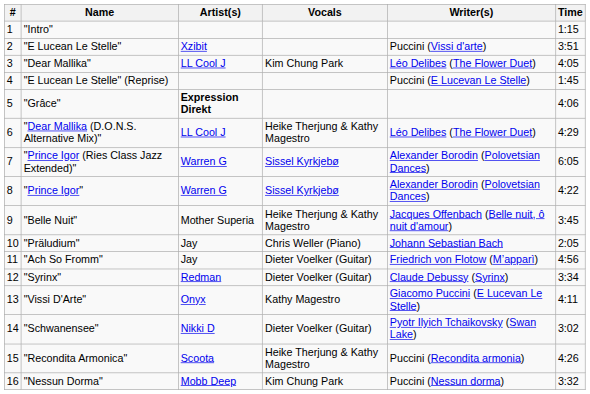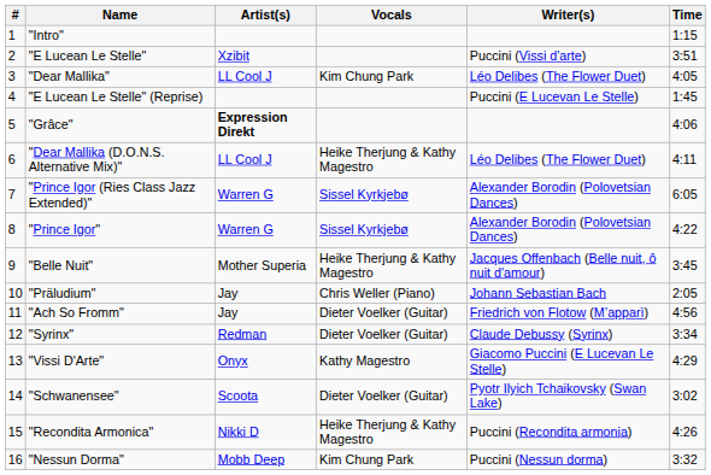 <table class="wikitable">
 <tr>
 <th align="center">#</th>
 <th align="center">Name</th>
 <th align="center">Artist(s)</th>
 <th align="center">Vocals</th>
 <th align="center">Writer(s)</th>
 <th align="center">Time</th>
 </tr>
 <tr>
 <td>1</td>
 <td>"Intro"</td>
 <td></td>
 <td></td>
 <td></td>
 <td>1:15</td>
 </tr>
 <tr>
 <td>2</td>
 <td>"E Lucean Le Stelle"</td>
 <td><a href='#'>Xzibit</a></td>
 <td></td>
 <td>Puccini (<a href='#'>Vissi d'arte</a>)</td>
 <td>3:51</td>
 </tr>
 <tr>
 <td>3</td>
 <td>"Dear Mallika"</td>
 <td><a href='#'>LL Cool J</a></td>
 <td>Kim Chung Park</td>
 <td><a href='#'>Léo Delibes</a> (<a href='#'>The Flower Duet</a>)</td>
 <td>4:05</td>
 </tr>
 <tr>
 <td>4</td>
 <td>"E Lucean Le Stelle" (Reprise)</td>
 <td></td>
 <td></td>
 <td>Puccini (<a href='#'>E Lucevan Le Stelle</a>)</td>
 <td>1:45</td>
 </tr>
 <tr>
 <td>5</td>
 <td>"Grâce"</td>
 <td><strong>Expression Direkt</strong></td>
 <td></td>
 <td></td>
 <td>4:06</td>
 </tr>
 <tr>
 <td>6</td>
 <td>"<a href='#'>Dear Mallika</a> (D.O.N.S. Alternative Mix)"</td>
 <td><a href='#'>LL Cool J</a></td>
 <td>Heike Therjung & Kathy Magestro</td>
 <td><a href='#'>Léo Delibes</a> (<a href='#'>The Flower Duet</a>)</td>
-<td>4:29</td>
+<td>4:11</td>
 </tr>
 <tr>
 <td>7</td>
 <td>"<a href='#'>Prince Igor</a> (Ries Class Jazz Extended)"</td>
 <td><a href='#'>Warren G</a></td>
 <td><a href='#'>Sissel Kyrkjebø</a></td>
 <td><a href='#'>Alexander Borodin</a> (<a href='#'>Polovetsian Dances</a>)</td>
 <td>6:05</td>
 </tr>
 <tr>
 <td>8</td>
 <td>"<a href='#'>Prince Igor</a>"</td>
 <td><a href='#'>Warren G</a></td>
 <td><a href='#'>Sissel Kyrkjebø</a></td>
 <td><a href='#'>Alexander Borodin</a> (<a href='#'>Polovetsian Dances</a>)</td>
 <td>4:22</td>
 </tr>
 <tr>
 <td>9</td>
 <td>"Belle Nuit"</td>
 <td>Mother Superia</td>
 <td>Heike Therjung & Kathy Magestro</td>
 <td><a href='#'>Jacques Offenbach</a> (<a href='#'>Belle nuit, ô nuit d'amour</a>)</td>
 <td>3:45</td>
 </tr>
 <tr>
 <td>10</td>
 <td>"Präludium"</td>
 <td>Jay</td>
 <td>Chris Weller (Piano)</td>
 <td><a href='#'>Johann Sebastian Bach</a></td>
 <td>2:05</td>
 </tr>
 <tr>
 <td>11</td>
 <td>"Ach So Fromm"</td>
 <td>Jay</td>
 <td>Dieter Voelker (Guitar)</td>
 <td><a href='#'>Friedrich von Flotow</a> (<a href='#'>M’apparì</a>)</td>
 <td>4:56</td>
 </tr>
 <tr>
 <td>12</td>
 <td>"Syrinx"</td>
 <td><a href='#'>Redman</a></td>
 <td>Dieter Voelker (Guitar)</td>
 <td><a href='#'>Claude Debussy</a> (<a href='#'>Syrinx</a>)</td>
 <td>3:34</td>
 </tr>
 <tr>
 <td>13</td>
 <td>"Vissi D'Arte"</td>
 <td><a href='#'>Onyx</a></td>
 <td>Kathy Magestro</td>
 <td><a href='#'>Giacomo Puccini</a> (<a href='#'>E Lucevan Le Stelle</a>)</td>
-<td>4:11</td>
+<td>4:29</td>
 </tr>
 <tr>
 <td>14</td>
 <td>"Schwanensee"</td>
-<td><a href='#'>Nikki D</a></td>
+<td><a href='#'>Scoota</a></td>
 <td>Dieter Voelker (Guitar)</td>
 <td><a href='#'>Pyotr Ilyich Tchaikovsky</a> (<a href='#'>Swan Lake</a>)</td>
 <td>3:02</td>
 </tr>
 <tr>
 <td>15</td>
 <td>"Recondita Armonica"</td>
-<td><a href='#'>Scoota</a></td>
+<td><a href='#'>Nikki D</a></td>
 <td>Heike Therjung & Kathy Magestro</td>
 <td>Puccini (<a href='#'>Recondita armonia</a>)</td>
 <td>4:26</td>
 </tr>
 <tr>
 <td>16</td>
 <td>"Nessun Dorma"</td>
 <td><a href='#'>Mobb Deep</a></td>
 <td>Kim Chung Park</td>
 <td>Puccini (<a href='#'>Nessun dorma</a>)</td>
 <td>3:32</td>
 </tr>
 </table>
